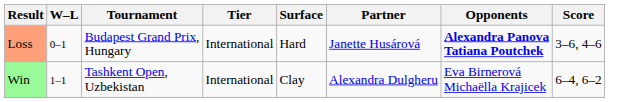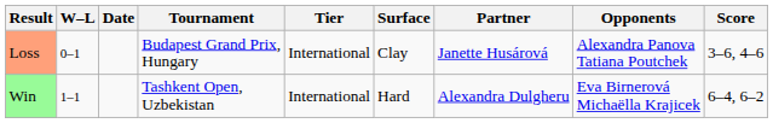 <table class="sortable wikitable">
 <tr>
 <th>Result</th>
 <th class="unsortable">W–L</th>
+<th>Date</th>
 <th>Tournament</th>
 <th>Tier</th>
 <th>Surface</th>
 <th>Partner</th>
 <th>Opponents</th>
 <th class="unsortable">Score</th>
 </tr>
 <tr>
 <td style="background:#ffa07a;">Loss</td>
 <td><small>0–1</small></td>
+<td><a href='#'></a></td>
 <td><a href='#'>Budapest Grand Prix</a>, <br>Hungary</td>
 <td>International</td>
-<td>Hard</td>
+<td>Clay</td>
 <td> <a href='#'>Janette Husárová</a></td>
-<td><strong> <a href='#'>Alexandra Panova</a> <br>  <a href='#'>Tatiana Poutchek</a></strong></td>
+<td> <a href='#'>Alexandra Panova</a> <br>  <a href='#'>Tatiana Poutchek</a></td>
 <td>3–6, 4–6</td>
 </tr>
 <tr>
 <td style="background:#98fb98;">Win</td>
 <td><small>1–1</small></td>
+<td><a href='#'></a></td>
 <td><a href='#'>Tashkent Open</a>, <br>Uzbekistan</td>
 <td>International</td>
-<td>Clay</td>
+<td>Hard</td>
 <td> <a href='#'>Alexandra Dulgheru</a></td>
 <td> <a href='#'>Eva Birnerová</a> <br>  <a href='#'>Michaëlla Krajicek</a></td>
 <td>6–4, 6–2</td>
 </tr>
 </table>
